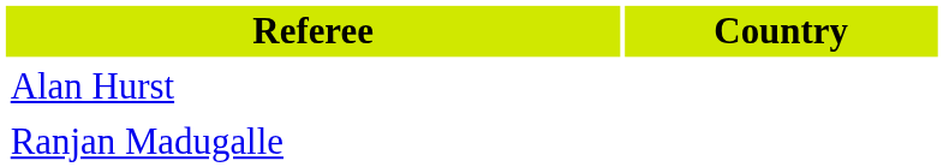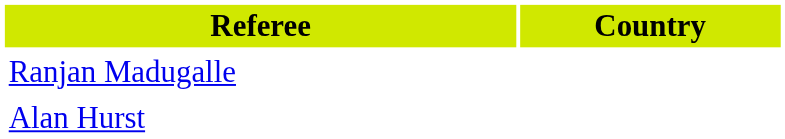 <table border="0" cellspacing="2" cellpadding="2" width="65%">
 <tr bgcolor=#D0E8KK>
 <th width 5%>Referee</th>
 <th width 5%>Country</th>
 </tr>
 <tr>
-<td align=left><a href='#'>Alan Hurst</a></td>
+<td align=left><a href='#'>Ranjan Madugalle</a></td>
 <td align=left></td>
 </tr>
 <tr>
-<td align=left><a href='#'>Ranjan Madugalle</a></td>
+<td align=left><a href='#'>Alan Hurst</a></td>
 <td align=left></td>
 </tr>
 <tr>
 </tr>
 </table>
